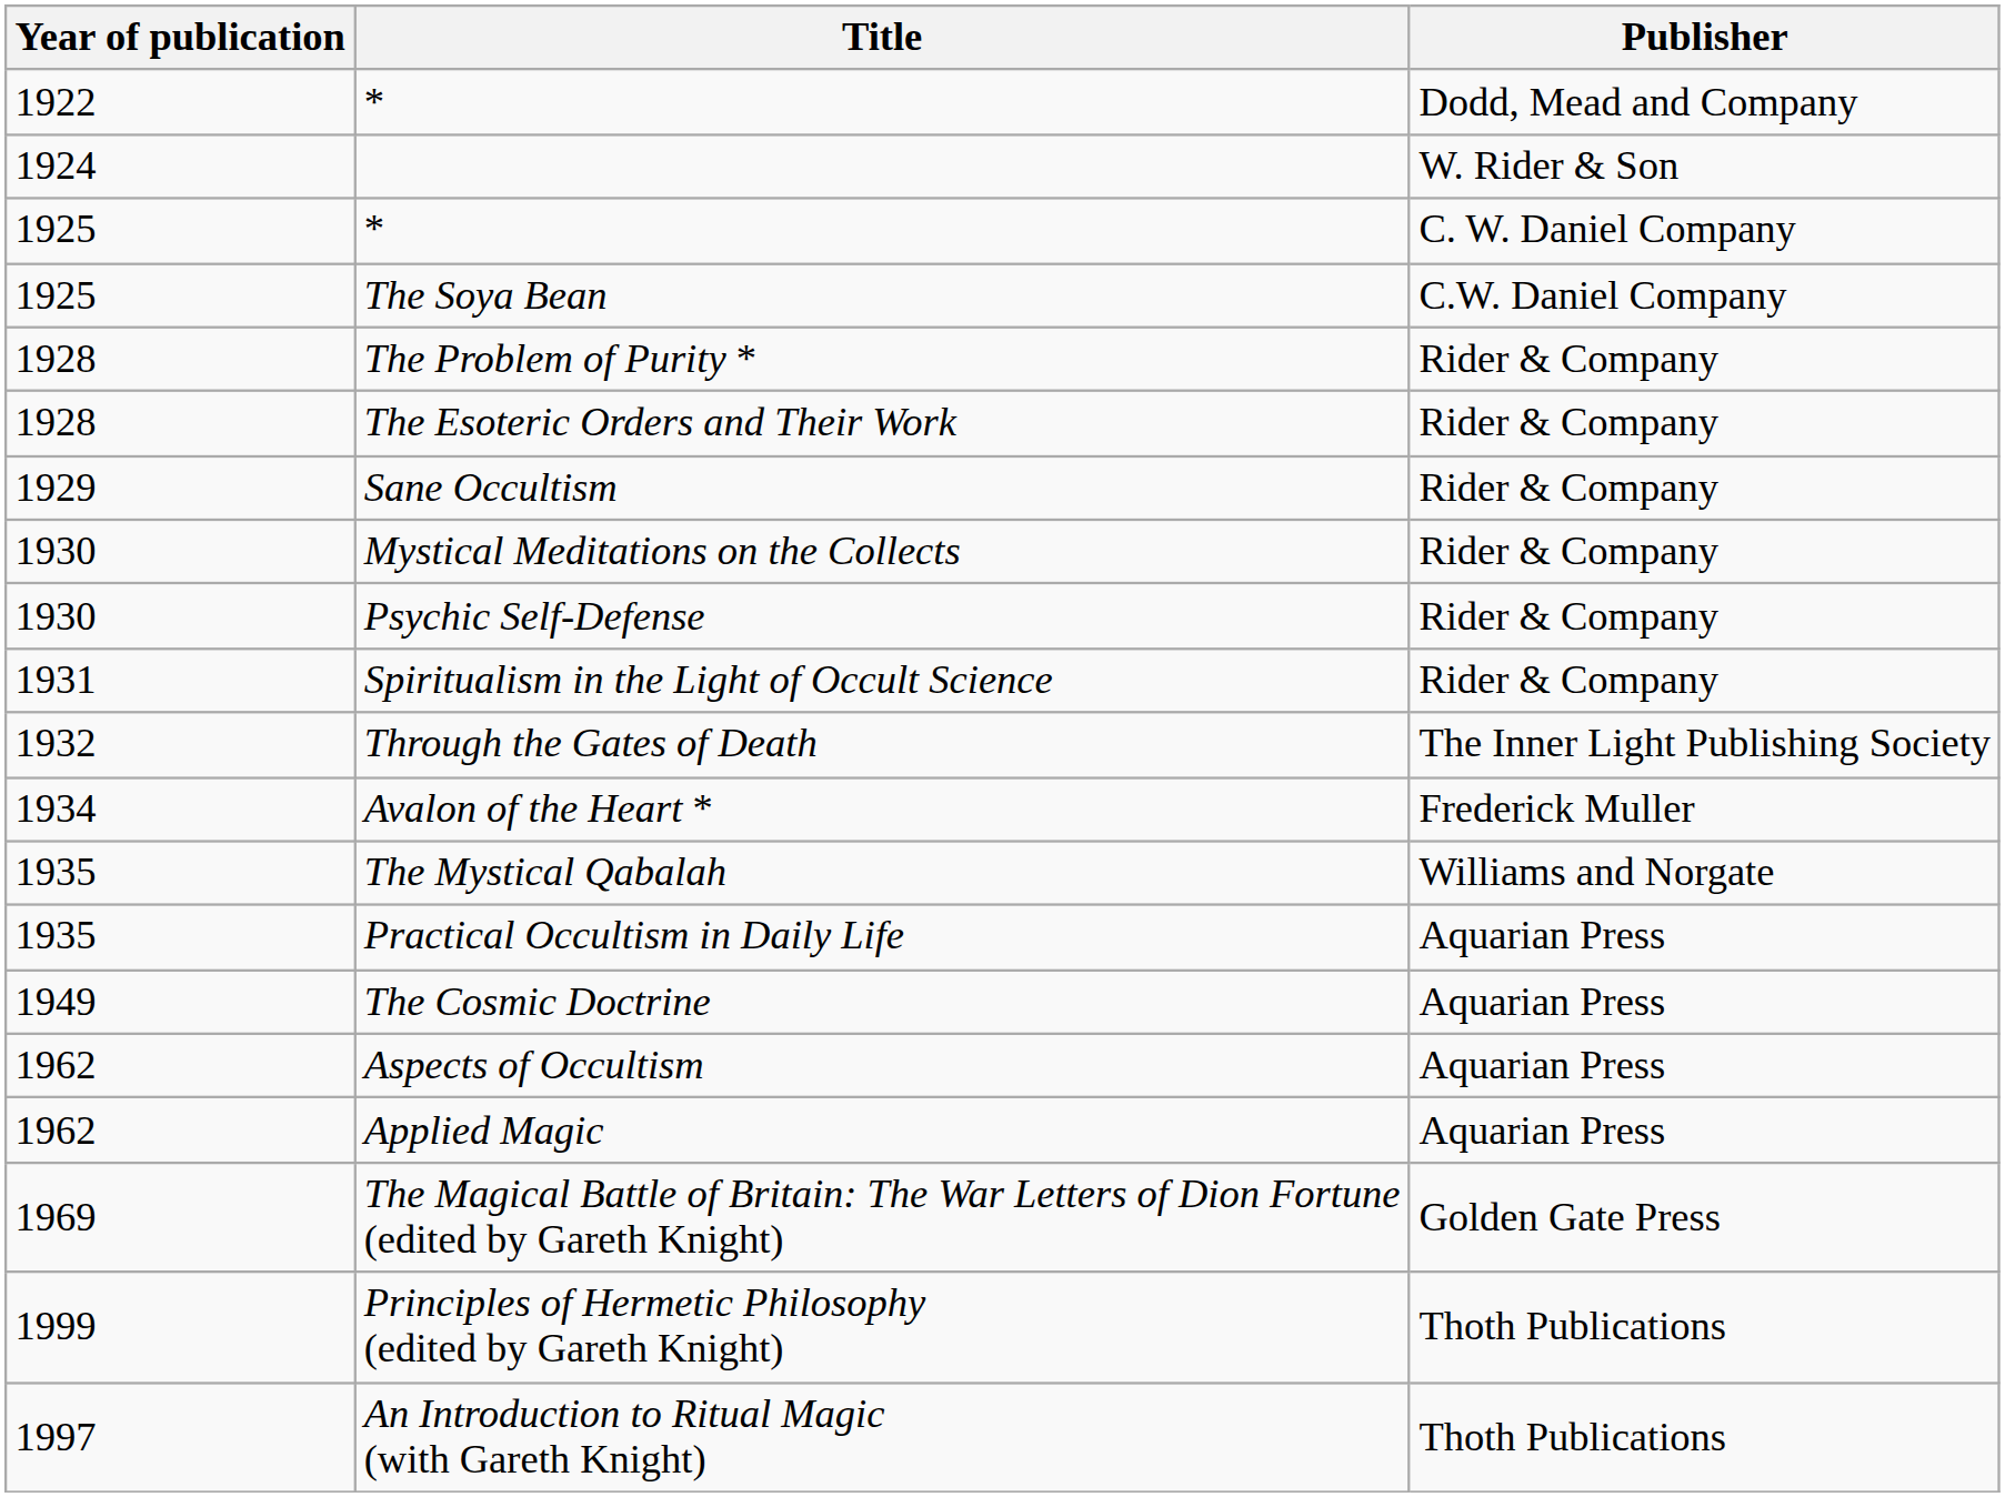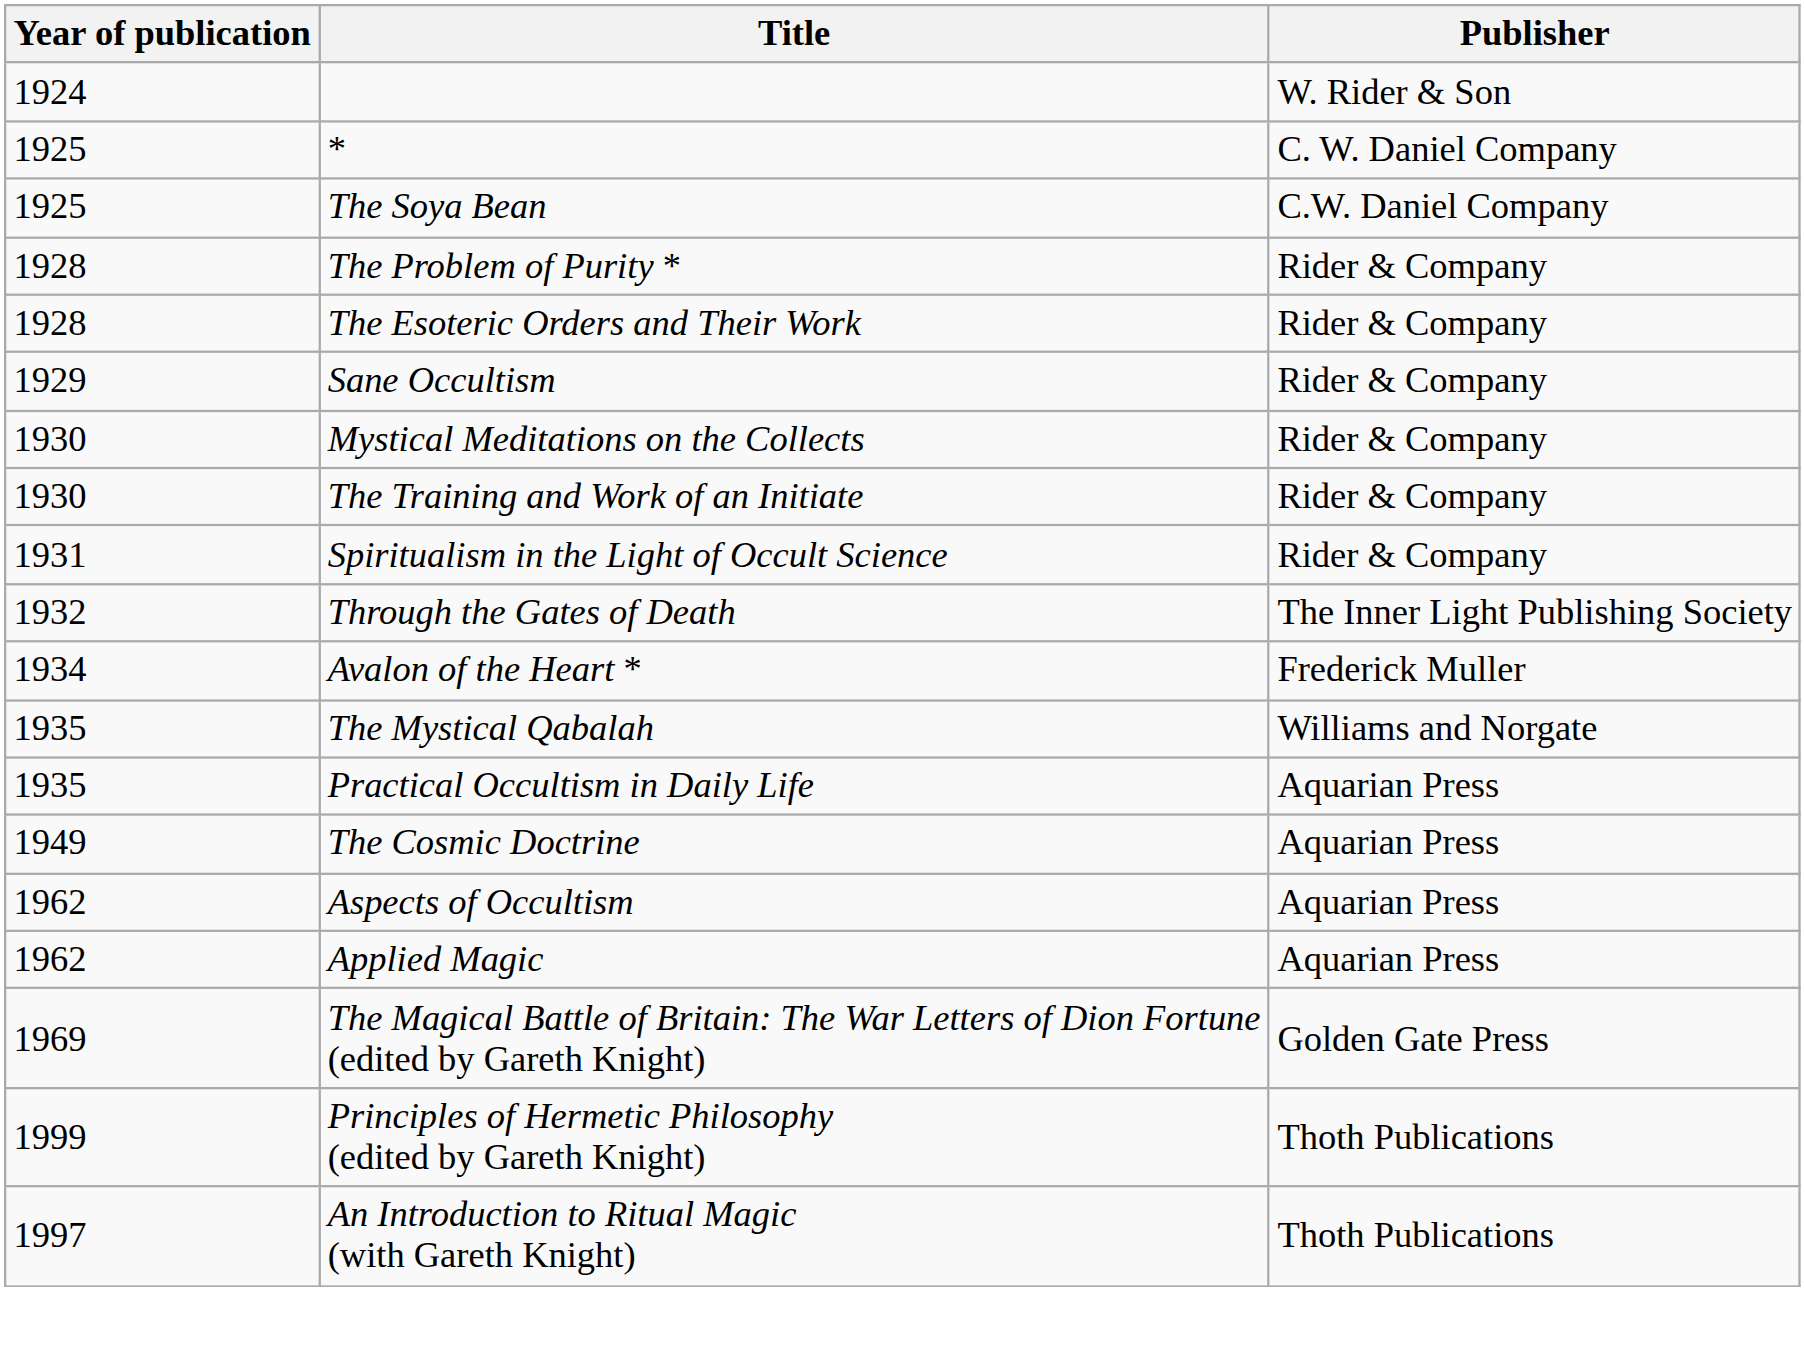 <table class="wikitable sortable">
 <tr>
 <th>Year of publication</th>
 <th>Title</th>
 <th>Publisher</th>
-</tr>
-<tr>
-<td>1922</td>
-<td> *</td>
-<td>Dodd, Mead and Company</td>
 </tr>
 <tr>
 <td>1924</td>
 <td></td>
 <td>W. Rider & Son</td>
 </tr>
 <tr>
 <td>1925</td>
 <td> *</td>
 <td>C. W. Daniel Company</td>
 </tr>
 <tr>
 <td>1925</td>
 <td><em>The Soya Bean</em></td>
 <td>C.W. Daniel Company</td>
 </tr>
 <tr>
 <td>1928</td>
 <td><em>The Problem of Purity</em> *</td>
 <td>Rider & Company</td>
 </tr>
 <tr>
 <td>1928</td>
 <td><em>The Esoteric Orders and Their Work</em></td>
 <td>Rider & Company</td>
 </tr>
 <tr>
 <td>1929</td>
 <td><em>Sane Occultism</em></td>
 <td>Rider & Company</td>
 </tr>
 <tr>
 <td>1930</td>
 <td><em>Mystical Meditations on the Collects</em></td>
 <td>Rider & Company</td>
 </tr>
 <tr>
 <td>1930</td>
-<td><em>Psychic Self-Defense</em></td>
+<td><em>The Training and Work of an Initiate</em></td>
 <td>Rider & Company</td>
 </tr>
 <tr>
 <td>1931</td>
 <td><em>Spiritualism in the Light of Occult Science</em></td>
 <td>Rider & Company</td>
 </tr>
 <tr>
 <td>1932</td>
 <td><em>Through the Gates of Death</em></td>
 <td>The Inner Light Publishing Society</td>
 </tr>
 <tr>
 <td>1934</td>
 <td><em>Avalon of the Heart</em> *</td>
 <td>Frederick Muller</td>
 </tr>
 <tr>
 <td>1935</td>
 <td><em>The Mystical Qabalah</em></td>
 <td>Williams and Norgate</td>
 </tr>
 <tr>
 <td>1935</td>
 <td><em>Practical Occultism in Daily Life</em></td>
 <td>Aquarian Press</td>
 </tr>
 <tr>
 <td>1949</td>
 <td><em>The Cosmic Doctrine</em></td>
 <td>Aquarian Press</td>
 </tr>
 <tr>
 <td>1962</td>
 <td><em>Aspects of Occultism</em></td>
 <td>Aquarian Press</td>
 </tr>
 <tr>
 <td>1962</td>
 <td><em>Applied Magic</em></td>
 <td>Aquarian Press</td>
 </tr>
 <tr>
 <td>1969</td>
 <td><em>The Magical Battle of Britain: The War Letters of Dion Fortune</em><br>(edited by Gareth Knight)</td>
 <td>Golden Gate Press</td>
 </tr>
 <tr>
 <td>1999</td>
 <td><em>Principles of Hermetic Philosophy</em><br>(edited by Gareth Knight)</td>
 <td>Thoth Publications</td>
 </tr>
 <tr>
 <td>1997</td>
 <td><em>An Introduction to Ritual Magic</em><br>(with Gareth Knight)</td>
 <td>Thoth Publications</td>
 </tr>
 </table>
